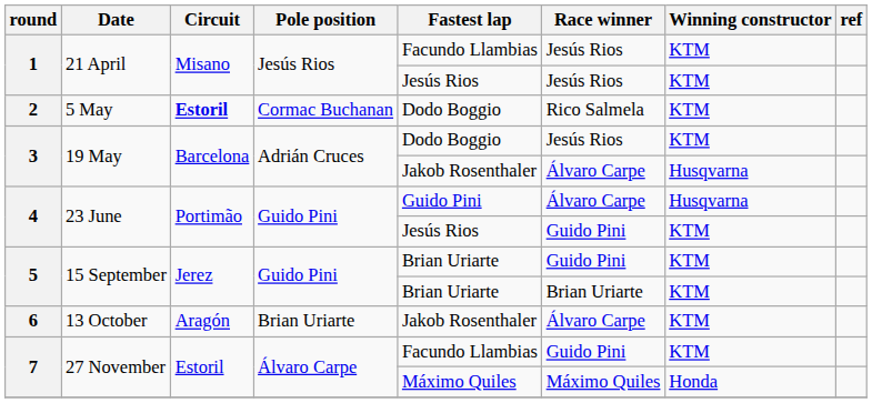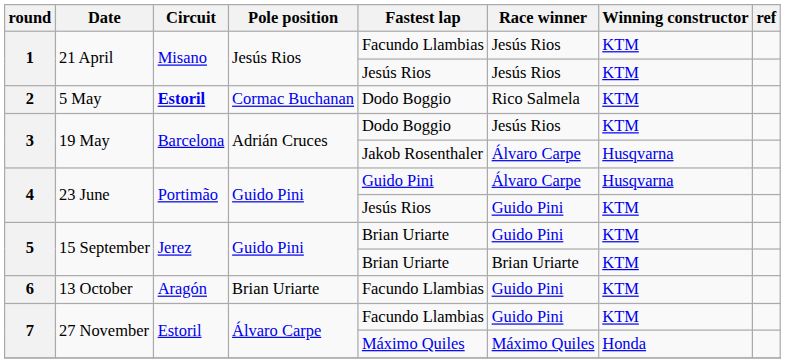 <table class="wikitable" style="font-size:85%;">
 <tr>
 <th>round</th>
 <th>Date</th>
 <th>Circuit</th>
 <th>Pole position</th>
 <th>Fastest lap</th>
 <th>Race winner</th>
 <th>Winning constructor</th>
 <th>ref</th>
 </tr>
 <tr>
 <th rowspan=2>1</th>
 <td rowspan=2>21 April</td>
 <td rowspan=2> <a href='#'>Misano</a></td>
 <td rowspan=2> Jesús Rios</td>
 <td> Facundo Llambias</td>
 <td> Jesús Rios</td>
 <td> <a href='#'>KTM</a></td>
 <td></td>
 </tr>
 <tr>
 <td> Jesús Rios</td>
 <td> Jesús Rios</td>
 <td> <a href='#'>KTM</a></td>
 <td></td>
 </tr>
 <tr>
 <th>2</th>
 <td>5 May</td>
 <td><strong> <a href='#'>Estoril</a></strong></td>
 <td> <a href='#'>Cormac Buchanan</a></td>
 <td> Dodo Boggio</td>
 <td> Rico Salmela</td>
 <td> <a href='#'>KTM</a></td>
 <td></td>
 </tr>
 <tr>
 <th rowspan=2>3</th>
 <td rowspan=2>19 May</td>
 <td rowspan=2> <a href='#'>Barcelona</a></td>
 <td rowspan=2> Adrián Cruces</td>
 <td> Dodo Boggio</td>
 <td> Jesús Rios</td>
 <td> <a href='#'>KTM</a></td>
 <td></td>
 </tr>
 <tr>
 <td> Jakob Rosenthaler</td>
 <td> <a href='#'>Álvaro Carpe</a></td>
 <td> <a href='#'>Husqvarna</a></td>
 <td></td>
 </tr>
 <tr>
 <th rowspan=2>4</th>
 <td rowspan=2>23 June</td>
 <td rowspan=2> <a href='#'>Portimão</a></td>
 <td rowspan=2> <a href='#'>Guido Pini</a></td>
 <td> <a href='#'>Guido Pini</a></td>
 <td> <a href='#'>Álvaro Carpe</a></td>
 <td> <a href='#'>Husqvarna</a></td>
 <td></td>
 </tr>
 <tr>
 <td> Jesús Rios</td>
 <td> <a href='#'>Guido Pini</a></td>
 <td> <a href='#'>KTM</a></td>
 <td></td>
 </tr>
 <tr>
 <th rowspan=2>5</th>
 <td rowspan=2>15 September</td>
 <td rowspan=2> <a href='#'>Jerez</a></td>
 <td rowspan=2> <a href='#'>Guido Pini</a></td>
 <td> Brian Uriarte</td>
 <td> <a href='#'>Guido Pini</a></td>
 <td> <a href='#'>KTM</a></td>
 <td></td>
 </tr>
 <tr>
 <td> Brian Uriarte</td>
 <td> Brian Uriarte</td>
 <td> <a href='#'>KTM</a></td>
 <td></td>
 </tr>
 <tr>
 <th>6</th>
 <td>13 October</td>
 <td> <a href='#'>Aragón</a></td>
 <td> Brian Uriarte</td>
-<td> Jakob Rosenthaler</td>
-<td> <a href='#'>Álvaro Carpe</a></td>
+<td> Facundo Llambias</td>
+<td> <a href='#'>Guido Pini</a></td>
 <td> <a href='#'>KTM</a></td>
 <td></td>
 </tr>
 <tr>
 <th rowspan=2>7</th>
 <td rowspan=2>27 November</td>
 <td rowspan=2> <a href='#'>Estoril</a></td>
 <td rowspan=2> <a href='#'>Álvaro Carpe</a></td>
 <td> Facundo Llambias</td>
 <td> <a href='#'>Guido Pini</a></td>
 <td> <a href='#'>KTM</a></td>
 <td></td>
 </tr>
 <tr>
 <td> <a href='#'>Máximo Quiles</a></td>
 <td> <a href='#'>Máximo Quiles</a></td>
 <td> <a href='#'>Honda</a></td>
 <td></td>
 </tr>
 <tr>
 </tr>
 </table>
